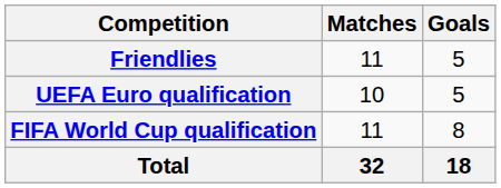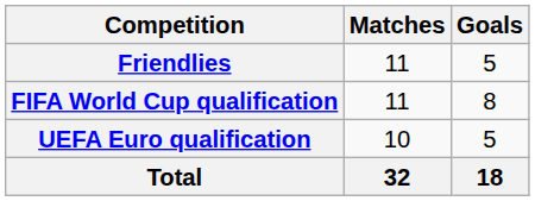 <table class="wikitable plainrowheaders sortable" style="text-align:center; font-size:95%">
 <tr>
 <th scope="col">Competition</th>
 <th scope="col">Matches</th>
 <th scope="col">Goals</th>
 </tr>
 <tr>
 <th scope="row"><a href='#'>Friendlies</a></th>
 <td>11</td>
 <td>5</td>
 </tr>
 <tr>
+<th scope="row"><a href='#'>FIFA World Cup qualification</a></th>
+<td>11</td>
+<td>8</td>
+</tr>
+<tr>
 <th scope="row"><a href='#'>UEFA Euro qualification</a></th>
 <td>10</td>
 <td>5</td>
-</tr>
-<tr>
-<th scope="row"><a href='#'>FIFA World Cup qualification</a></th>
-<td>11</td>
-<td>8</td>
 </tr>
 <tr>
 <th>Total</th>
 <th>32</th>
 <th>18</th>
 </tr>
 </table>
